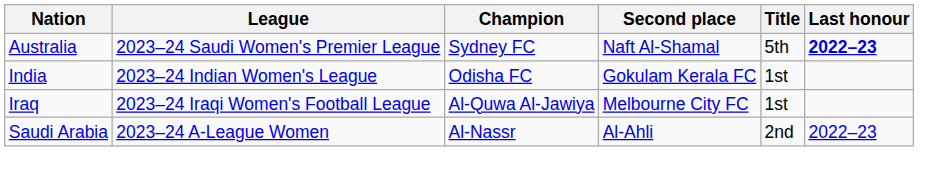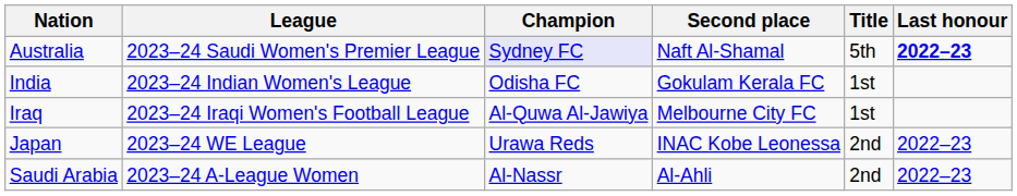 <table class=wikitable style="font-size:14px">
 <tr>
 <th>Nation</th>
 <th>League</th>
 <th>Champion</th>
 <th>Second place</th>
 <th data-sort-type="number">Title</th>
 <th>Last honour</th>
 </tr>
 <tr>
 <td align=left> <a href='#'>Australia</a></td>
 <td align=left><a href='#'>2023–24 Saudi Women's Premier League</a></td>
-<td><a href='#'>Sydney FC</a></td>
+<td style="background: lavender;"><a href='#'>Sydney FC</a></td>
 <td><a href='#'>Naft Al-Shamal</a></td>
 <td>5th</td>
 <td><strong><a href='#'>2022–23</a></strong></td>
 </tr>
 <tr>
 <td align=left rowspan=> <a href='#'>India</a></td>
 <td align=left><a href='#'>2023–24 Indian Women's League</a></td>
 <td><a href='#'>Odisha FC</a></td>
 <td><a href='#'>Gokulam Kerala FC</a></td>
 <td>1st</td>
 <td></td>
 </tr>
 <tr>
 <td align=left rowspan=> <a href='#'>Iraq</a></td>
 <td align=left><a href='#'>2023–24 Iraqi Women's Football League</a></td>
 <td><a href='#'>Al-Quwa Al-Jawiya</a></td>
 <td><a href='#'>Melbourne City FC</a></td>
 <td>1st</td>
 <td></td>
 </tr>
 <tr>
+<td align=left rowspan=> <a href='#'>Japan</a></td>
+<td align=left><a href='#'>2023–24 WE League</a></td>
+<td><a href='#'>Urawa Reds</a></td>
+<td><a href='#'>INAC Kobe Leonessa</a></td>
+<td>2nd</td>
+<td><a href='#'>2022–23</a></td>
+</tr>
+<tr>
 <td align=left rowspan=> <a href='#'>Saudi Arabia</a></td>
 <td align=left><a href='#'>2023–24 A-League Women</a></td>
 <td><a href='#'>Al-Nassr</a></td>
 <td><a href='#'>Al-Ahli</a></td>
 <td>2nd</td>
 <td><a href='#'>2022–23</a></td>
 </tr>
 </table>
